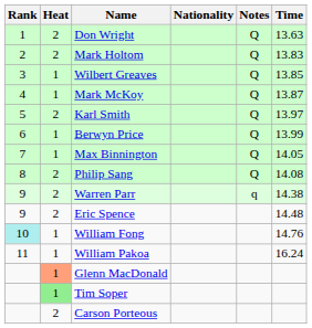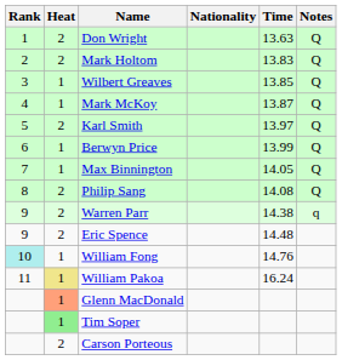 <table class="wikitable sortable" style="text-align:center">
 <tr>
 <th>Rank</th>
 <th>Heat</th>
 <th>Name</th>
 <th>Nationality</th>
+<th>Time</th>
 <th>Notes</th>
-<th>Time</th>
 </tr>
 <tr bgcolor=ccffcc>
 <td>1</td>
 <td>2</td>
 <td align=left><a href='#'>Don Wright</a></td>
 <td align=left></td>
+<td>13.63</td>
 <td>Q</td>
-<td>13.63</td>
 </tr>
 <tr bgcolor=ccffcc>
 <td>2</td>
 <td>2</td>
 <td align=left><a href='#'>Mark Holtom</a></td>
 <td align=left></td>
+<td>13.83</td>
 <td>Q</td>
-<td>13.83</td>
 </tr>
 <tr bgcolor=ccffcc>
 <td>3</td>
 <td>1</td>
 <td align=left><a href='#'>Wilbert Greaves</a></td>
 <td align=left></td>
+<td>13.85</td>
 <td>Q</td>
-<td>13.85</td>
 </tr>
 <tr bgcolor=ccffcc>
 <td>4</td>
 <td>1</td>
 <td align=left><a href='#'>Mark McKoy</a></td>
 <td align=left></td>
+<td>13.87</td>
 <td>Q</td>
-<td>13.87</td>
 </tr>
 <tr bgcolor=ccffcc>
 <td>5</td>
 <td>2</td>
 <td align=left><a href='#'>Karl Smith</a></td>
 <td align=left></td>
+<td>13.97</td>
 <td>Q</td>
-<td>13.97</td>
 </tr>
 <tr bgcolor=ccffcc>
 <td>6</td>
 <td>1</td>
 <td align=left><a href='#'>Berwyn Price</a></td>
 <td align=left></td>
+<td>13.99</td>
 <td>Q</td>
-<td>13.99</td>
 </tr>
 <tr bgcolor=ccffcc>
 <td>7</td>
 <td>1</td>
 <td align=left><a href='#'>Max Binnington</a></td>
 <td align=left></td>
+<td>14.05</td>
 <td>Q</td>
-<td>14.05</td>
 </tr>
 <tr bgcolor=ccffcc>
 <td>8</td>
 <td>2</td>
 <td align=left><a href='#'>Philip Sang</a></td>
 <td align=left></td>
+<td>14.08</td>
 <td>Q</td>
-<td>14.08</td>
 </tr>
 <tr bgcolor=ddffdd>
 <td>9</td>
 <td>2</td>
 <td align=left><a href='#'>Warren Parr</a></td>
 <td align=left></td>
+<td>14.38</td>
 <td>q</td>
-<td>14.38</td>
 </tr>
 <tr>
 <td>9</td>
 <td>2</td>
 <td align=left><a href='#'>Eric Spence</a></td>
 <td align=left></td>
+<td>14.48</td>
 <td></td>
-<td>14.48</td>
 </tr>
 <tr>
 <td style="background: paleturquoise;">10</td>
 <td>1</td>
 <td align=left><a href='#'>William Fong</a></td>
 <td align=left></td>
+<td>14.76</td>
 <td></td>
-<td>14.76</td>
 </tr>
 <tr>
 <td>11</td>
-<td>1</td>
+<td style="background: khaki;">1</td>
 <td align=left><a href='#'>William Pakoa</a></td>
 <td align=left></td>
+<td>16.24</td>
 <td></td>
-<td>16.24</td>
 </tr>
 <tr>
 <td></td>
 <td style="background: lightsalmon;">1</td>
 <td align=left><a href='#'>Glenn MacDonald</a></td>
 <td align=left></td>
 <td></td>
 <td></td>
 </tr>
 <tr>
 <td></td>
 <td style="background: lightgreen;">1</td>
 <td align=left><a href='#'>Tim Soper</a></td>
 <td align=left></td>
 <td></td>
 <td></td>
 </tr>
 <tr>
 <td></td>
 <td>2</td>
 <td align=left><a href='#'>Carson Porteous</a></td>
 <td align=left></td>
 <td></td>
 <td></td>
 </tr>
 </table>
